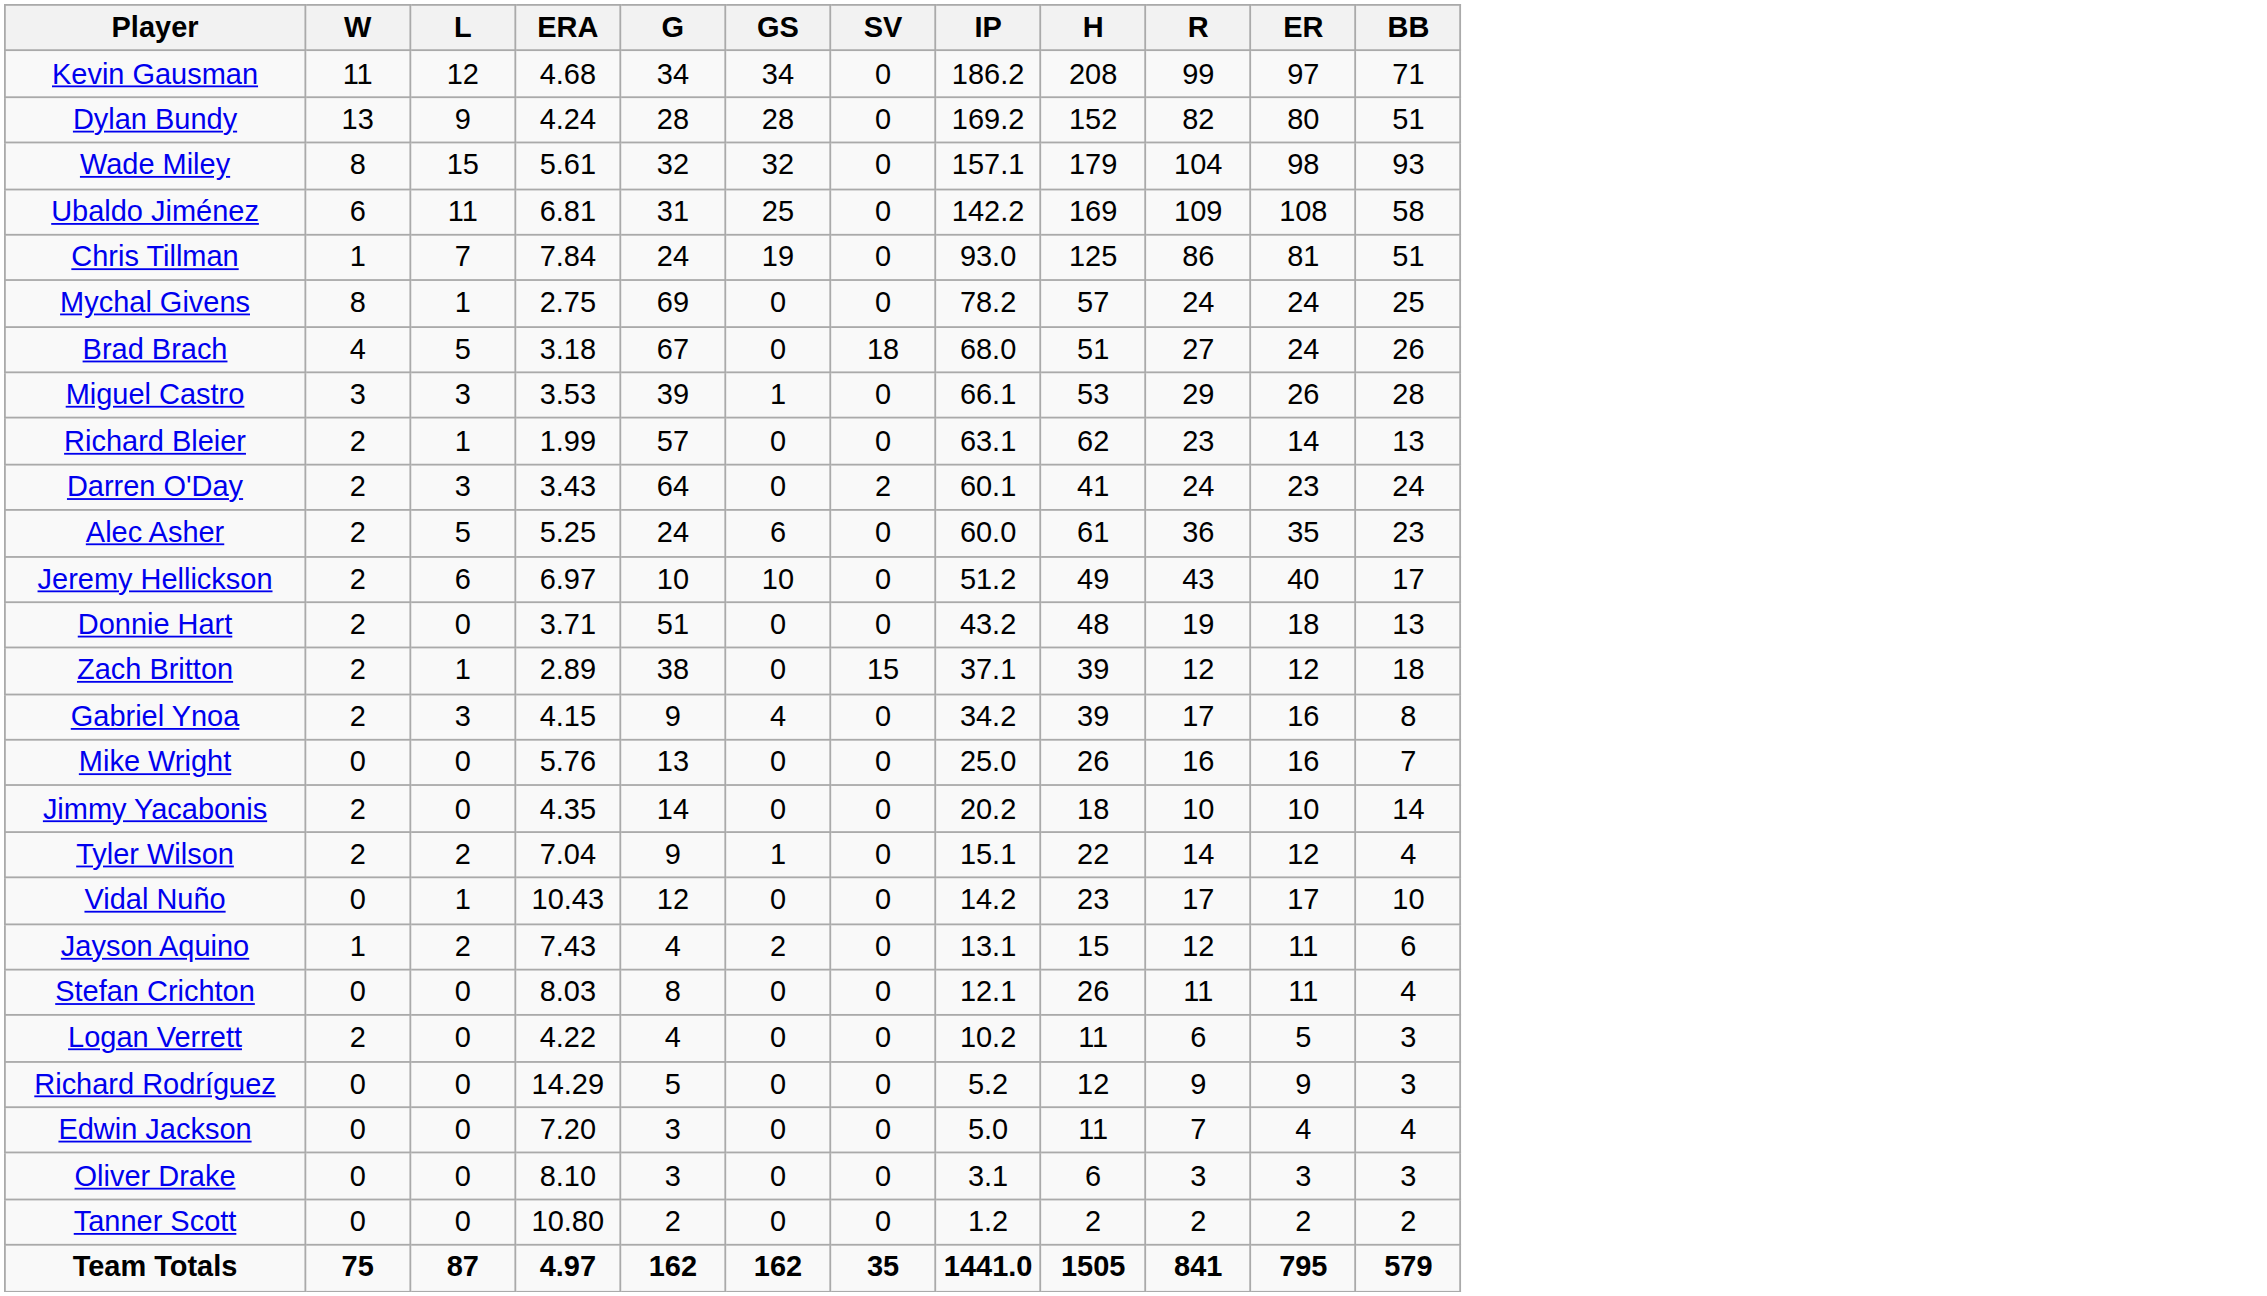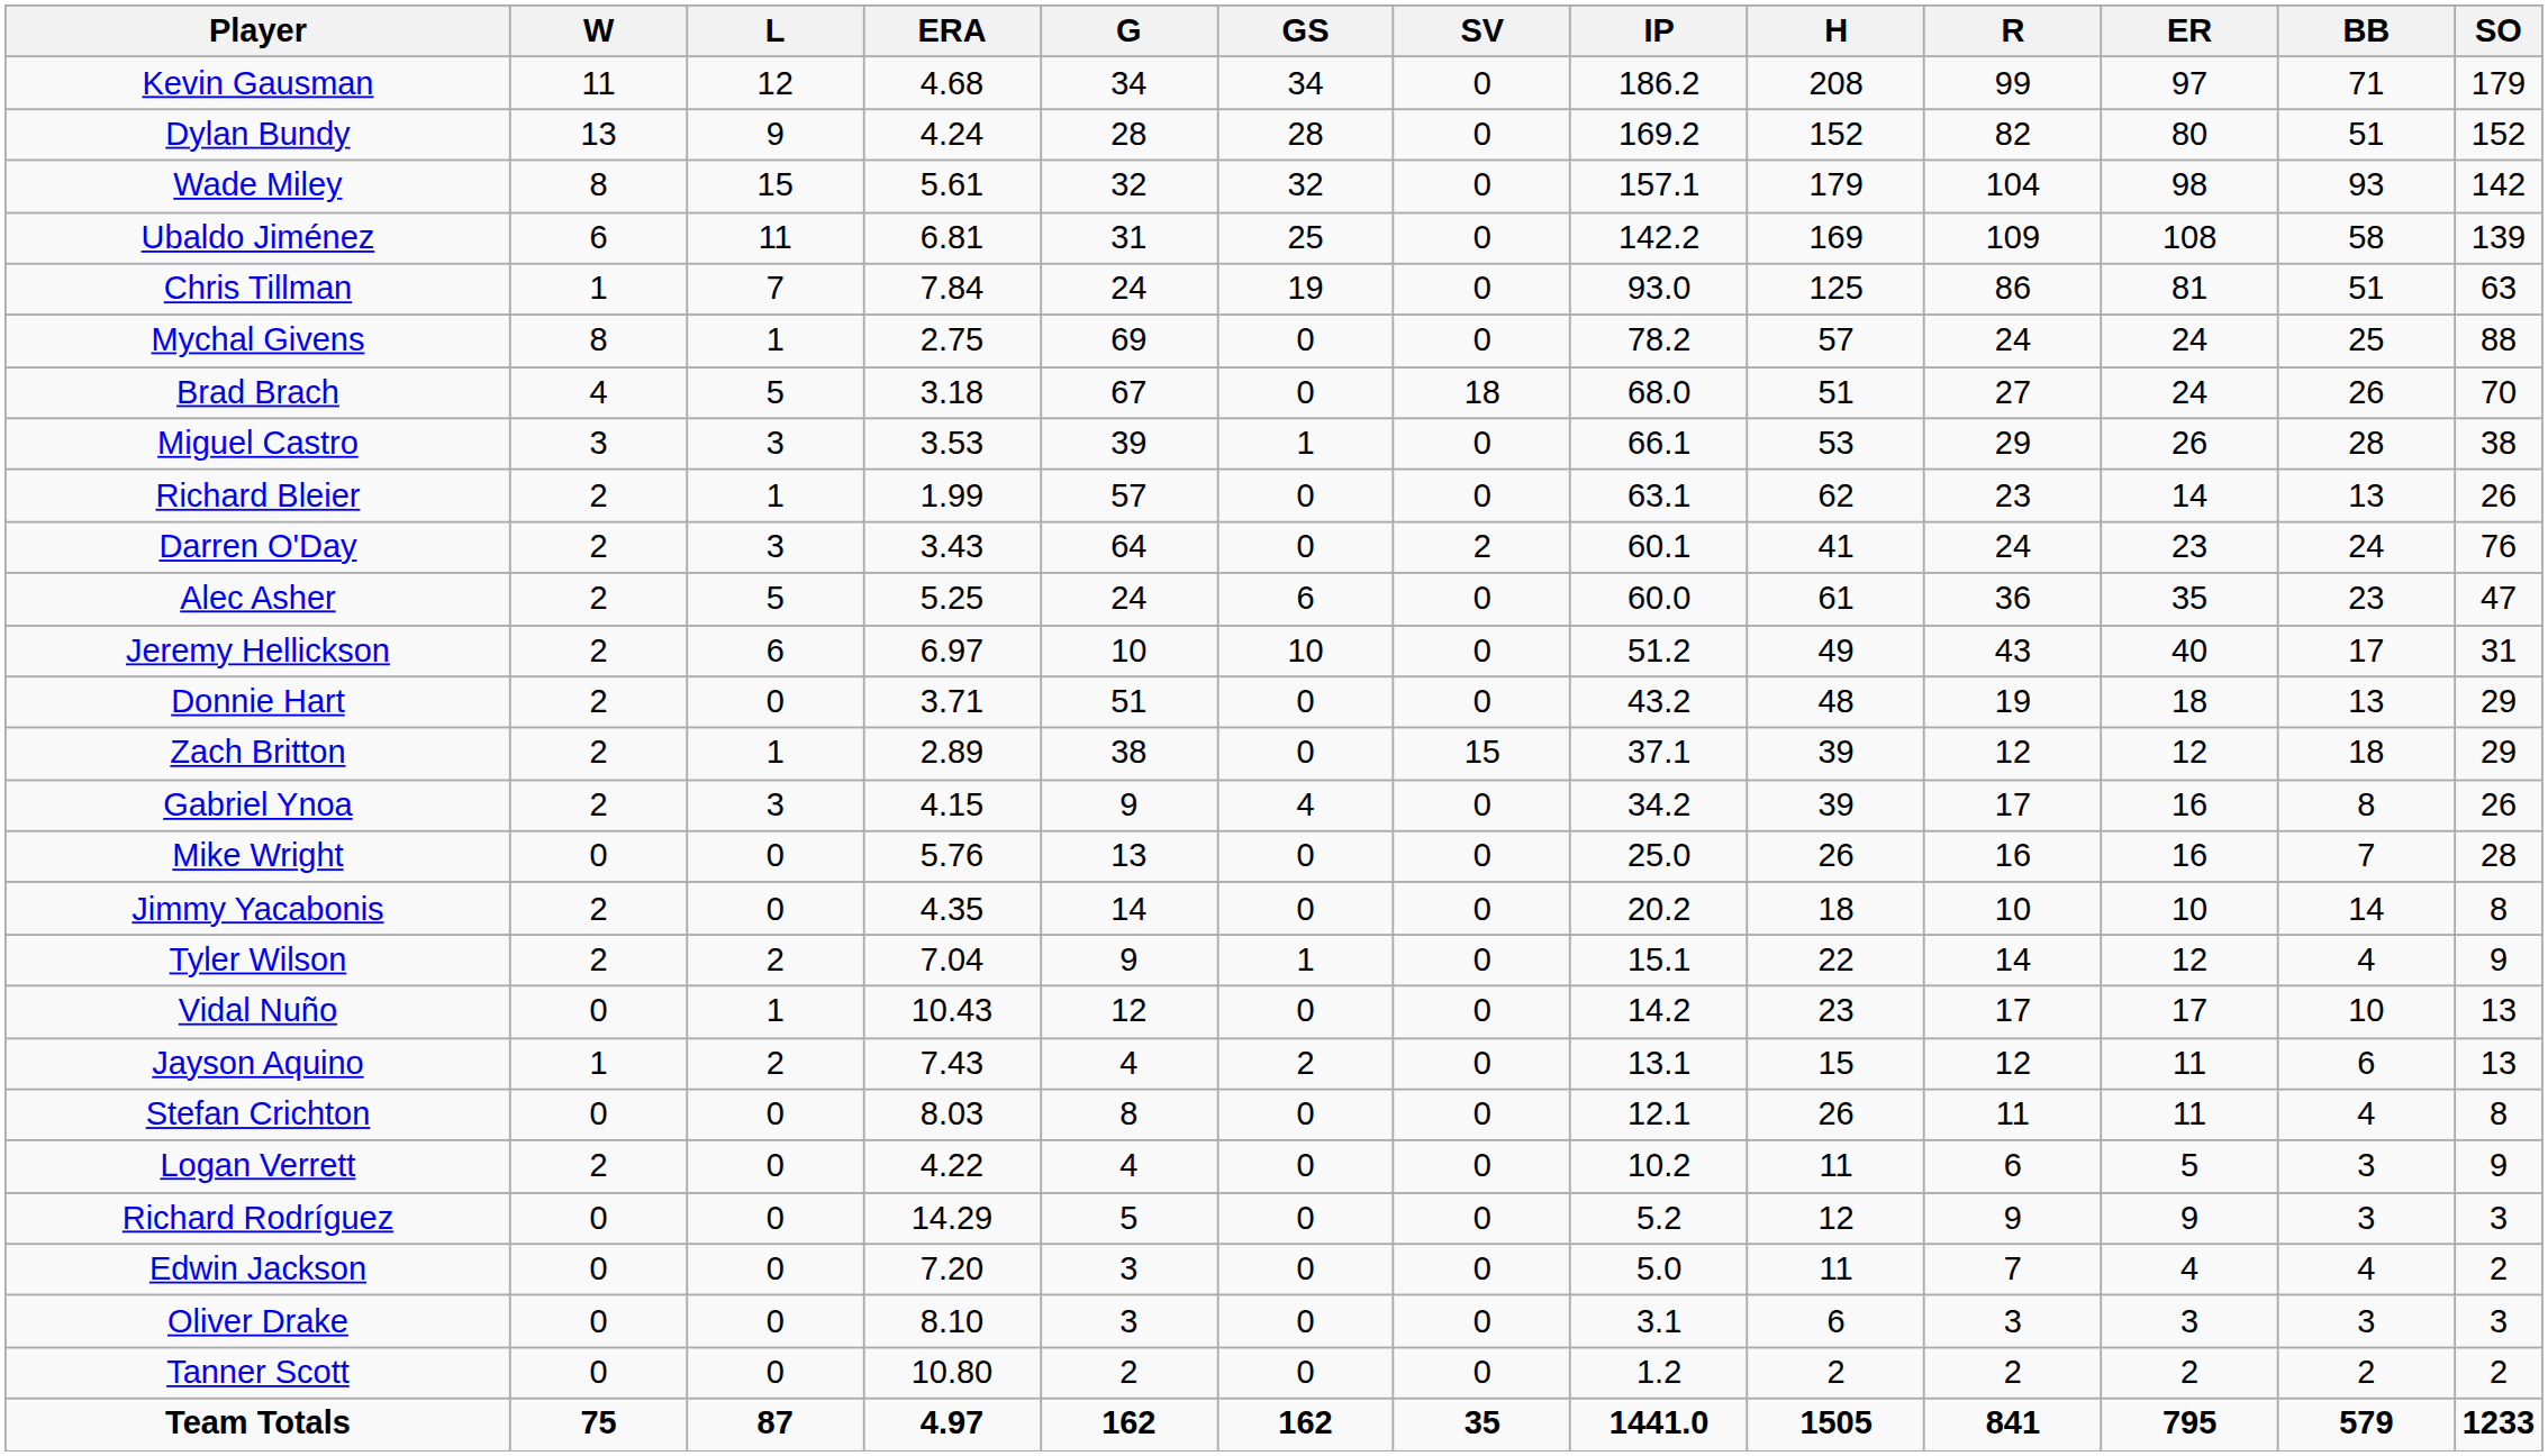 <table class=wikitable style="text-align:center">
 <tr>
 <th bgcolor=#DDDDFF; width="20%">Player</th>
 <th bgcolor=#DDDDFF; width="7%">W</th>
 <th bgcolor=#DDDDFF; width="7%">L</th>
 <th bgcolor=#DDDDFF; width="7%">ERA</th>
 <th bgcolor=#DDDDFF; width="7%">G</th>
 <th bgcolor=#DDDDFF; width="7%">GS</th>
 <th bgcolor=#DDDDFF; width="7%">SV</th>
 <th bgcolor=#DDDDFF; width="7%">IP</th>
 <th bgcolor=#DDDDFF; width="7%">H</th>
 <th bgcolor=#DDDDFF; width="7%">R</th>
 <th bgcolor=#DDDDFF; width="7%">ER</th>
 <th bgcolor=#DDDDFF; width="7%">BB</th>
+<th bgcolor=#DDDDFF; width="7%">SO</th>
 </tr>
 <tr>
 <td><a href='#'>Kevin Gausman</a></td>
 <td>11</td>
 <td>12</td>
 <td>4.68</td>
 <td>34</td>
 <td>34</td>
 <td>0</td>
 <td>186.2</td>
 <td>208</td>
 <td>99</td>
 <td>97</td>
 <td>71</td>
+<td>179</td>
 </tr>
 <tr>
 <td><a href='#'>Dylan Bundy</a></td>
 <td>13</td>
 <td>9</td>
 <td>4.24</td>
 <td>28</td>
 <td>28</td>
 <td>0</td>
 <td>169.2</td>
 <td>152</td>
 <td>82</td>
 <td>80</td>
 <td>51</td>
+<td>152</td>
 </tr>
 <tr>
 <td><a href='#'>Wade Miley</a></td>
 <td>8</td>
 <td>15</td>
 <td>5.61</td>
 <td>32</td>
 <td>32</td>
 <td>0</td>
 <td>157.1</td>
 <td>179</td>
 <td>104</td>
 <td>98</td>
 <td>93</td>
+<td>142</td>
 </tr>
 <tr>
 <td><a href='#'>Ubaldo Jiménez</a></td>
 <td>6</td>
 <td>11</td>
 <td>6.81</td>
 <td>31</td>
 <td>25</td>
 <td>0</td>
 <td>142.2</td>
 <td>169</td>
 <td>109</td>
 <td>108</td>
 <td>58</td>
+<td>139</td>
 </tr>
 <tr>
 <td><a href='#'>Chris Tillman</a></td>
 <td>1</td>
 <td>7</td>
 <td>7.84</td>
 <td>24</td>
 <td>19</td>
 <td>0</td>
 <td>93.0</td>
 <td>125</td>
 <td>86</td>
 <td>81</td>
 <td>51</td>
+<td>63</td>
 </tr>
 <tr>
 <td><a href='#'>Mychal Givens</a></td>
 <td>8</td>
 <td>1</td>
 <td>2.75</td>
 <td>69</td>
 <td>0</td>
 <td>0</td>
 <td>78.2</td>
 <td>57</td>
 <td>24</td>
 <td>24</td>
 <td>25</td>
+<td>88</td>
 </tr>
 <tr>
 <td><a href='#'>Brad Brach</a></td>
 <td>4</td>
 <td>5</td>
 <td>3.18</td>
 <td>67</td>
 <td>0</td>
 <td>18</td>
 <td>68.0</td>
 <td>51</td>
 <td>27</td>
 <td>24</td>
 <td>26</td>
+<td>70</td>
 </tr>
 <tr>
 <td><a href='#'>Miguel Castro</a></td>
 <td>3</td>
 <td>3</td>
 <td>3.53</td>
 <td>39</td>
 <td>1</td>
 <td>0</td>
 <td>66.1</td>
 <td>53</td>
 <td>29</td>
 <td>26</td>
 <td>28</td>
+<td>38</td>
 </tr>
 <tr>
 <td><a href='#'>Richard Bleier</a></td>
 <td>2</td>
 <td>1</td>
 <td>1.99</td>
 <td>57</td>
 <td>0</td>
 <td>0</td>
 <td>63.1</td>
 <td>62</td>
 <td>23</td>
 <td>14</td>
 <td>13</td>
+<td>26</td>
 </tr>
 <tr>
 <td><a href='#'>Darren O'Day</a></td>
 <td>2</td>
 <td>3</td>
 <td>3.43</td>
 <td>64</td>
 <td>0</td>
 <td>2</td>
 <td>60.1</td>
 <td>41</td>
 <td>24</td>
 <td>23</td>
 <td>24</td>
+<td>76</td>
 </tr>
 <tr>
 <td><a href='#'>Alec Asher</a></td>
 <td>2</td>
 <td>5</td>
 <td>5.25</td>
 <td>24</td>
 <td>6</td>
 <td>0</td>
 <td>60.0</td>
 <td>61</td>
 <td>36</td>
 <td>35</td>
 <td>23</td>
+<td>47</td>
 </tr>
 <tr>
 <td><a href='#'>Jeremy Hellickson</a></td>
 <td>2</td>
 <td>6</td>
 <td>6.97</td>
 <td>10</td>
 <td>10</td>
 <td>0</td>
 <td>51.2</td>
 <td>49</td>
 <td>43</td>
 <td>40</td>
 <td>17</td>
+<td>31</td>
 </tr>
 <tr>
 <td><a href='#'>Donnie Hart</a></td>
 <td>2</td>
 <td>0</td>
 <td>3.71</td>
 <td>51</td>
 <td>0</td>
 <td>0</td>
 <td>43.2</td>
 <td>48</td>
 <td>19</td>
 <td>18</td>
 <td>13</td>
+<td>29</td>
 </tr>
 <tr>
 <td><a href='#'>Zach Britton</a></td>
 <td>2</td>
 <td>1</td>
 <td>2.89</td>
 <td>38</td>
 <td>0</td>
 <td>15</td>
 <td>37.1</td>
 <td>39</td>
 <td>12</td>
 <td>12</td>
 <td>18</td>
+<td>29</td>
 </tr>
 <tr>
 <td><a href='#'>Gabriel Ynoa</a></td>
 <td>2</td>
 <td>3</td>
 <td>4.15</td>
 <td>9</td>
 <td>4</td>
 <td>0</td>
 <td>34.2</td>
 <td>39</td>
 <td>17</td>
 <td>16</td>
 <td>8</td>
+<td>26</td>
 </tr>
 <tr>
 <td><a href='#'>Mike Wright</a></td>
 <td>0</td>
 <td>0</td>
 <td>5.76</td>
 <td>13</td>
 <td>0</td>
 <td>0</td>
 <td>25.0</td>
 <td>26</td>
 <td>16</td>
 <td>16</td>
 <td>7</td>
+<td>28</td>
 </tr>
 <tr>
 <td><a href='#'>Jimmy Yacabonis</a></td>
 <td>2</td>
 <td>0</td>
 <td>4.35</td>
 <td>14</td>
 <td>0</td>
 <td>0</td>
 <td>20.2</td>
 <td>18</td>
 <td>10</td>
 <td>10</td>
 <td>14</td>
+<td>8</td>
 </tr>
 <tr>
 <td><a href='#'>Tyler Wilson</a></td>
 <td>2</td>
 <td>2</td>
 <td>7.04</td>
 <td>9</td>
 <td>1</td>
 <td>0</td>
 <td>15.1</td>
 <td>22</td>
 <td>14</td>
 <td>12</td>
 <td>4</td>
+<td>9</td>
 </tr>
 <tr>
 <td><a href='#'>Vidal Nuño</a></td>
 <td>0</td>
 <td>1</td>
 <td>10.43</td>
 <td>12</td>
 <td>0</td>
 <td>0</td>
 <td>14.2</td>
 <td>23</td>
 <td>17</td>
 <td>17</td>
 <td>10</td>
+<td>13</td>
 </tr>
 <tr>
 <td><a href='#'>Jayson Aquino</a></td>
 <td>1</td>
 <td>2</td>
 <td>7.43</td>
 <td>4</td>
 <td>2</td>
 <td>0</td>
 <td>13.1</td>
 <td>15</td>
 <td>12</td>
 <td>11</td>
 <td>6</td>
+<td>13</td>
 </tr>
 <tr>
 <td><a href='#'>Stefan Crichton</a></td>
 <td>0</td>
 <td>0</td>
 <td>8.03</td>
 <td>8</td>
 <td>0</td>
 <td>0</td>
 <td>12.1</td>
 <td>26</td>
 <td>11</td>
 <td>11</td>
 <td>4</td>
+<td>8</td>
 </tr>
 <tr>
 <td><a href='#'>Logan Verrett</a></td>
 <td>2</td>
 <td>0</td>
 <td>4.22</td>
 <td>4</td>
 <td>0</td>
 <td>0</td>
 <td>10.2</td>
 <td>11</td>
 <td>6</td>
 <td>5</td>
 <td>3</td>
+<td>9</td>
 </tr>
 <tr>
 <td><a href='#'>Richard Rodríguez</a></td>
 <td>0</td>
 <td>0</td>
 <td>14.29</td>
 <td>5</td>
 <td>0</td>
 <td>0</td>
 <td>5.2</td>
 <td>12</td>
 <td>9</td>
 <td>9</td>
+<td>3</td>
 <td>3</td>
 </tr>
 <tr>
 <td><a href='#'>Edwin Jackson</a></td>
 <td>0</td>
 <td>0</td>
 <td>7.20</td>
 <td>3</td>
 <td>0</td>
 <td>0</td>
 <td>5.0</td>
 <td>11</td>
 <td>7</td>
 <td>4</td>
 <td>4</td>
+<td>2</td>
 </tr>
 <tr>
 <td><a href='#'>Oliver Drake</a></td>
 <td>0</td>
 <td>0</td>
 <td>8.10</td>
 <td>3</td>
 <td>0</td>
 <td>0</td>
 <td>3.1</td>
 <td>6</td>
 <td>3</td>
 <td>3</td>
 <td>3</td>
+<td>3</td>
 </tr>
 <tr>
 <td><a href='#'>Tanner Scott</a></td>
 <td>0</td>
 <td>0</td>
 <td>10.80</td>
 <td>2</td>
 <td>0</td>
 <td>0</td>
 <td>1.2</td>
+<td>2</td>
 <td>2</td>
 <td>2</td>
 <td>2</td>
 <td>2</td>
 </tr>
 <tr>
 <td><strong>Team Totals</strong></td>
 <td><strong>75</strong></td>
 <td><strong>87</strong></td>
 <td><strong>4.97</strong></td>
 <td><strong>162</strong></td>
 <td><strong>162</strong></td>
 <td><strong>35</strong></td>
 <td><strong>1441.0</strong></td>
 <td><strong>1505</strong></td>
 <td><strong>841</strong></td>
 <td><strong>795</strong></td>
 <td><strong>579</strong></td>
+<td><strong>1233</strong></td>
 </tr>
 </table>
